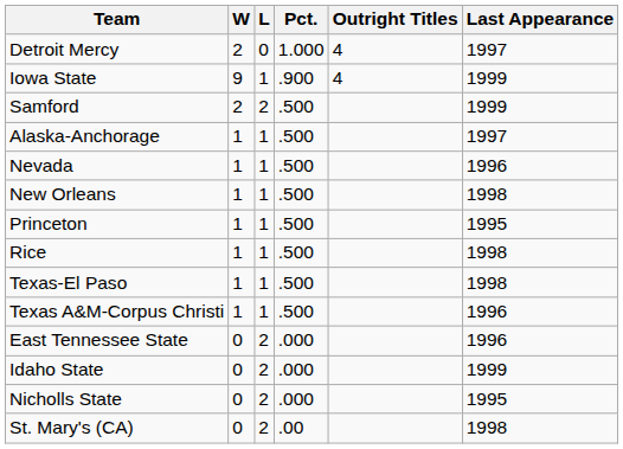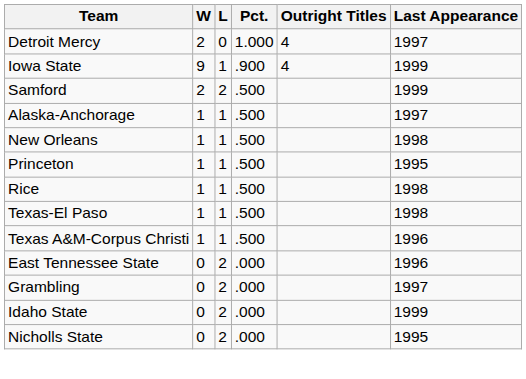 <table class="wikitable sortable">
 <tr>
 <th>Team</th>
 <th>W</th>
 <th>L</th>
 <th>Pct.</th>
 <th>Outright Titles</th>
 <th>Last Appearance</th>
 </tr>
 <tr>
 <td>Detroit Mercy</td>
 <td>2</td>
 <td>0</td>
 <td>1.000</td>
 <td>4</td>
 <td>1997</td>
 </tr>
 <tr>
 <td>Iowa State</td>
 <td>9</td>
 <td>1</td>
 <td>.900</td>
 <td>4</td>
 <td>1999</td>
 </tr>
 <tr>
 <td>Samford</td>
 <td>2</td>
 <td>2</td>
 <td>.500</td>
 <td></td>
 <td>1999</td>
 </tr>
 <tr>
 <td>Alaska-Anchorage</td>
 <td>1</td>
 <td>1</td>
 <td>.500</td>
 <td></td>
 <td>1997</td>
-</tr>
-<tr>
-<td>Nevada</td>
-<td>1</td>
-<td>1</td>
-<td>.500</td>
-<td></td>
-<td>1996</td>
 </tr>
 <tr>
 <td>New Orleans</td>
 <td>1</td>
 <td>1</td>
 <td>.500</td>
 <td></td>
 <td>1998</td>
 </tr>
 <tr>
 <td>Princeton</td>
 <td>1</td>
 <td>1</td>
 <td>.500</td>
 <td></td>
 <td>1995</td>
 </tr>
 <tr>
 <td>Rice</td>
 <td>1</td>
 <td>1</td>
 <td>.500</td>
 <td></td>
 <td>1998</td>
 </tr>
 <tr>
 <td>Texas-El Paso</td>
 <td>1</td>
 <td>1</td>
 <td>.500</td>
 <td></td>
 <td>1998</td>
 </tr>
 <tr>
 <td>Texas A&M-Corpus Christi</td>
 <td>1</td>
 <td>1</td>
 <td>.500</td>
 <td></td>
 <td>1996</td>
 </tr>
 <tr>
 <td>East Tennessee State</td>
 <td>0</td>
 <td>2</td>
 <td>.000</td>
 <td></td>
 <td>1996</td>
 </tr>
 <tr>
+<td>Grambling</td>
+<td>0</td>
+<td>2</td>
+<td>.000</td>
+<td></td>
+<td>1997</td>
+</tr>
+<tr>
 <td>Idaho State</td>
 <td>0</td>
 <td>2</td>
 <td>.000</td>
 <td></td>
 <td>1999</td>
 </tr>
 <tr>
 <td>Nicholls State</td>
 <td>0</td>
 <td>2</td>
 <td>.000</td>
 <td></td>
 <td>1995</td>
 </tr>
-<tr>
-<td>St. Mary's (CA)</td>
-<td>0</td>
-<td>2</td>
-<td>.00</td>
-<td></td>
-<td>1998</td>
-</tr>
 </table>
